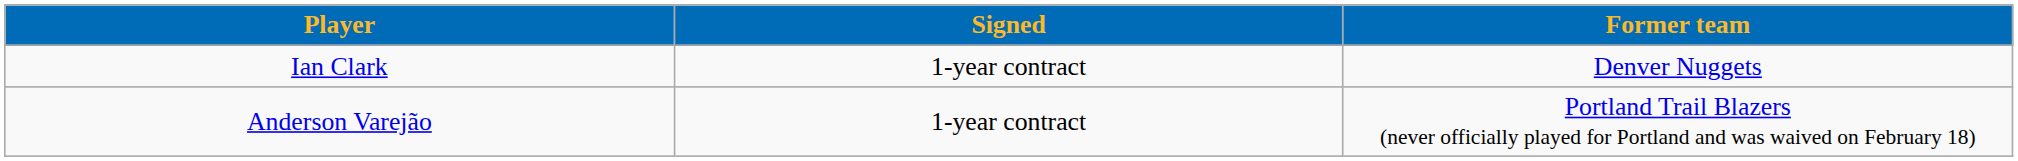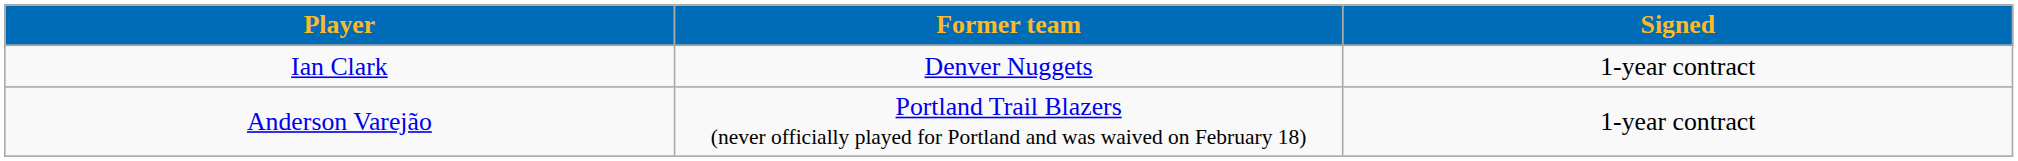 <table class="wikitable sortable sortable" style="text-align: center">
 <tr>
 <th style="background:#006bb6; color:#fdb927" width="10%">Player</th>
+<th style="background:#006bb6; color:#fdb927" width="10%">Former team</th>
 <th style="background:#006bb6; color:#fdb927" width="10%">Signed</th>
-<th style="background:#006bb6; color:#fdb927" width="10%">Former team</th>
 </tr>
 <tr style="text-align: center">
 <td><a href='#'>Ian Clark</a></td>
+<td><a href='#'>Denver Nuggets</a></td>
 <td>1-year contract</td>
-<td><a href='#'>Denver Nuggets</a></td>
 </tr>
 <tr style="text-align: center">
 <td><a href='#'>Anderson Varejão</a></td>
+<td><a href='#'>Portland Trail Blazers</a><br><small>(never officially played for Portland and was waived on February 18)</small></td>
 <td>1-year contract</td>
-<td><a href='#'>Portland Trail Blazers</a><br><small>(never officially played for Portland and was waived on February 18)</small></td>
 </tr>
 </table>
